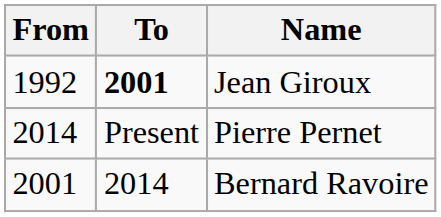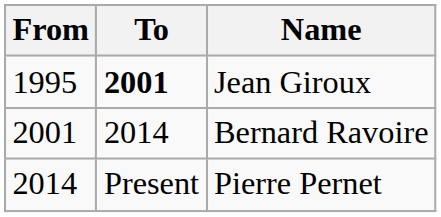 <table class="wikitable">
 <tr>
 <th>From</th>
 <th>To</th>
 <th>Name</th>
 </tr>
 <tr>
-<td>1992</td>
+<td>1995</td>
 <td><strong>2001</strong></td>
 <td>Jean Giroux</td>
+</tr>
+<tr>
+<td>2001</td>
+<td>2014</td>
+<td>Bernard Ravoire</td>
 </tr>
 <tr>
 <td>2014</td>
 <td>Present</td>
 <td>Pierre Pernet</td>
 </tr>
-<tr>
-<td>2001</td>
-<td>2014</td>
-<td>Bernard Ravoire</td>
-</tr>
 </table>
